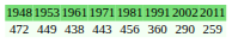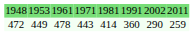 <table align="center" cellspacing="0" style="background:#f3fff3">
 <tr bgcolor="#77dd77">
 <td align="center">1948</td>
 <td align="center">1953</td>
 <td align="center">1961</td>
 <td align="center">1971</td>
 <td align="center">1981</td>
 <td align="center">1991</td>
 <td align="center">2002</td>
 <td align="center">2011</td>
 </tr>
 <tr>
 <td align="center">472</td>
 <td align="center">449</td>
-<td align="center">438</td>
+<td align="center">478</td>
 <td align="center">443</td>
-<td align="center">456</td>
+<td align="center">414</td>
 <td align="center">360</td>
 <td align="center">290</td>
 <td align="center">259</td>
 </tr>
 </table>
